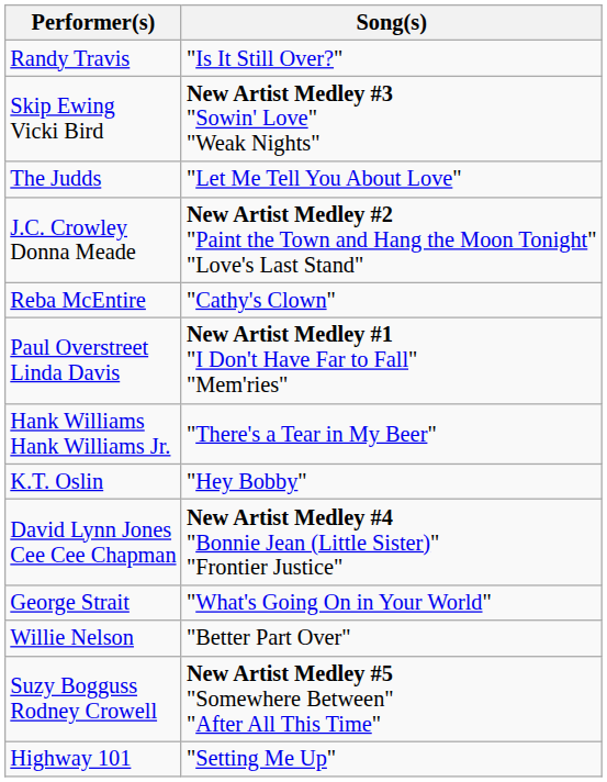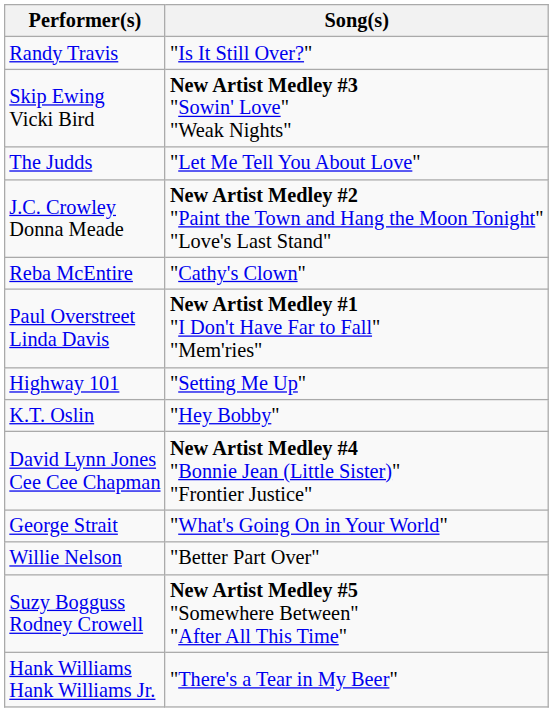 <table class="wikitable">
 <tr>
 <th>Performer(s)</th>
 <th>Song(s)</th>
 </tr>
 <tr>
 <td><a href='#'>Randy Travis</a></td>
 <td>"<a href='#'>Is It Still Over?</a>"</td>
 </tr>
 <tr>
 <td><a href='#'>Skip Ewing</a><br>Vicki Bird</td>
 <td><strong>New Artist Medley #3</strong><br>"<a href='#'>Sowin' Love</a>"<br>"Weak Nights"</td>
 </tr>
 <tr>
 <td><a href='#'>The Judds</a></td>
 <td>"<a href='#'>Let Me Tell You About Love</a>"</td>
 </tr>
 <tr>
 <td><a href='#'>J.C. Crowley</a><br>Donna Meade</td>
 <td><strong>New Artist Medley #2</strong><br>"<a href='#'>Paint the Town and Hang the Moon Tonight</a>"<br>"Love's Last Stand"</td>
 </tr>
 <tr>
 <td><a href='#'>Reba McEntire</a></td>
 <td>"<a href='#'>Cathy's Clown</a>"</td>
 </tr>
 <tr>
 <td><a href='#'>Paul Overstreet</a><br><a href='#'>Linda Davis</a></td>
 <td><strong>New Artist Medley #1</strong><br>"<a href='#'>I Don't Have Far to Fall</a>"<br>"Mem'ries"</td>
 </tr>
 <tr>
-<td><a href='#'>Hank Williams</a><br><a href='#'>Hank Williams Jr.</a></td>
-<td>"<a href='#'>There's a Tear in My Beer</a>"</td>
+<td><a href='#'>Highway 101</a></td>
+<td>"<a href='#'>Setting Me Up</a>"</td>
 </tr>
 <tr>
 <td><a href='#'>K.T. Oslin</a></td>
 <td>"<a href='#'>Hey Bobby</a>"</td>
 </tr>
 <tr>
 <td><a href='#'>David Lynn Jones</a><br><a href='#'>Cee Cee Chapman</a></td>
 <td><strong>New Artist Medley #4</strong><br>"<a href='#'>Bonnie Jean (Little Sister)</a>"<br>"Frontier Justice"</td>
 </tr>
 <tr>
 <td><a href='#'>George Strait</a></td>
 <td>"<a href='#'>What's Going On in Your World</a>"</td>
 </tr>
 <tr>
 <td><a href='#'>Willie Nelson</a></td>
 <td>"Better Part Over"</td>
 </tr>
 <tr>
 <td><a href='#'>Suzy Bogguss</a><br><a href='#'>Rodney Crowell</a></td>
 <td><strong>New Artist Medley #5</strong><br>"Somewhere Between"<br>"<a href='#'>After All This Time</a>"</td>
 </tr>
 <tr>
-<td><a href='#'>Highway 101</a></td>
-<td>"<a href='#'>Setting Me Up</a>"</td>
+<td><a href='#'>Hank Williams</a><br><a href='#'>Hank Williams Jr.</a></td>
+<td>"<a href='#'>There's a Tear in My Beer</a>"</td>
 </tr>
 </table>
